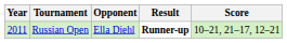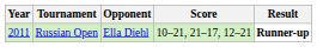 <table class="sortable wikitable" style="font-size: 90%;">
 <tr>
 <th>Year</th>
 <th>Tournament</th>
 <th>Opponent</th>
+<th>Score</th>
 <th>Result</th>
-<th>Score</th>
 </tr>
 <tr style="background:#D4F1C5">
 <td align="center"><a href='#'>2011</a></td>
 <td align="left"><a href='#'>Russian Open</a></td>
 <td align="left"> <a href='#'>Ella Diehl</a></td>
+<td align="left">10–21, 21–17, 12–21</td>
 <td style="text-align:left; background:white"> <strong>Runner-up</strong></td>
-<td align="left">10–21, 21–17, 12–21</td>
 </tr>
 </table>
